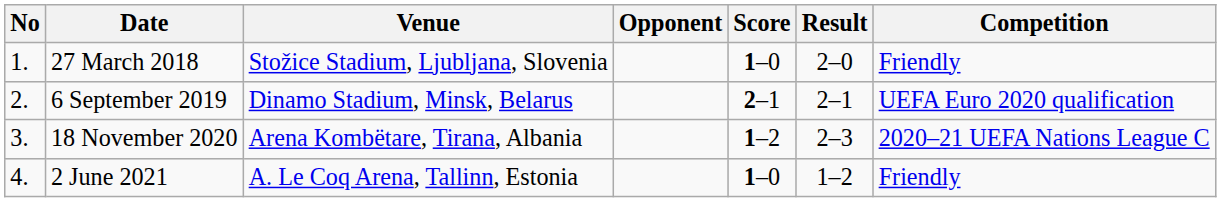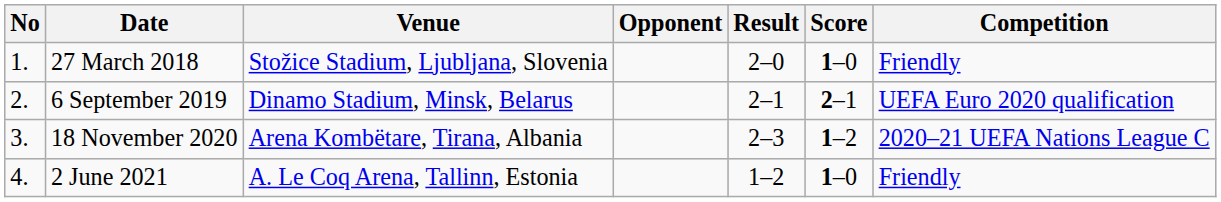 <table class="wikitable" style="font-size:100%;">
 <tr>
 <th>No</th>
 <th>Date</th>
 <th>Venue</th>
 <th>Opponent</th>
+<th>Result</th>
 <th>Score</th>
-<th>Result</th>
 <th>Competition</th>
 </tr>
 <tr>
 <td>1.</td>
 <td>27 March 2018</td>
 <td><a href='#'>Stožice Stadium</a>, <a href='#'>Ljubljana</a>, Slovenia</td>
 <td></td>
+<td align=center>2–0</td>
 <td align=center><strong>1</strong>–0</td>
-<td align=center>2–0</td>
 <td><a href='#'>Friendly</a></td>
 </tr>
 <tr>
 <td>2.</td>
 <td>6 September 2019</td>
 <td><a href='#'>Dinamo Stadium</a>, <a href='#'>Minsk</a>, <a href='#'>Belarus</a></td>
 <td></td>
+<td align=center>2–1</td>
 <td align=center><strong>2</strong>–1</td>
-<td align=center>2–1</td>
 <td><a href='#'>UEFA Euro 2020 qualification</a></td>
 </tr>
 <tr>
 <td>3.</td>
 <td>18 November 2020</td>
 <td><a href='#'>Arena Kombëtare</a>, <a href='#'>Tirana</a>, Albania</td>
 <td></td>
+<td align=center>2–3</td>
 <td align=center><strong>1</strong>–2</td>
-<td align=center>2–3</td>
 <td><a href='#'>2020–21 UEFA Nations League C</a></td>
 </tr>
 <tr>
 <td>4.</td>
 <td>2 June 2021</td>
 <td><a href='#'>A. Le Coq Arena</a>, <a href='#'>Tallinn</a>, Estonia</td>
 <td></td>
+<td align=center>1–2</td>
 <td align=center><strong>1</strong>–0</td>
-<td align=center>1–2</td>
 <td><a href='#'>Friendly</a></td>
 </tr>
 </table>
